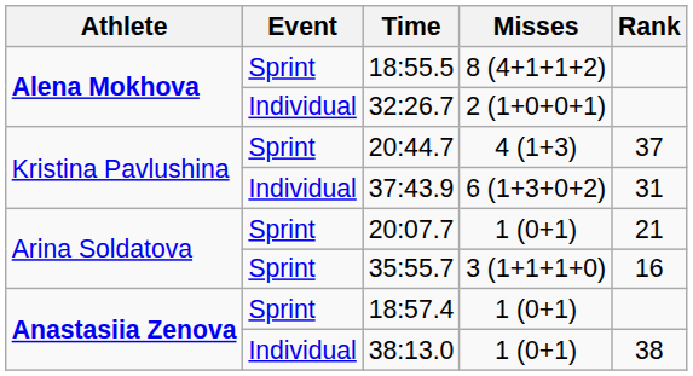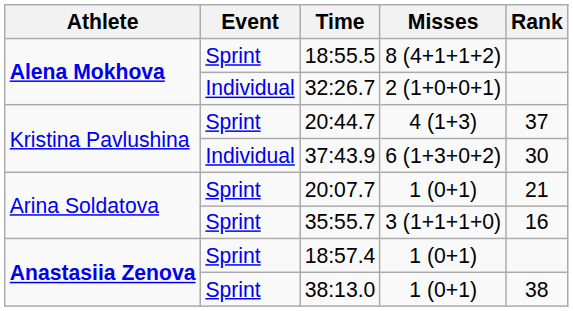 <table class="wikitable" style="font-size:90%; text-align:center;">
 <tr>
 <th>Athlete</th>
 <th>Event</th>
 <th>Time</th>
 <th>Misses</th>
 <th>Rank</th>
 </tr>
 <tr>
 <td rowspan=2 align=left><strong><a href='#'>Alena Mokhova</a></strong></td>
 <td align=left><a href='#'>Sprint</a></td>
 <td>18:55.5</td>
 <td>8 (4+1+1+2)</td>
 <td></td>
 </tr>
 <tr>
 <td align=left><a href='#'>Individual</a></td>
 <td>32:26.7</td>
 <td>2 (1+0+0+1)</td>
 <td></td>
 </tr>
 <tr>
 <td rowspan=2 align=left><a href='#'>Kristina Pavlushina</a></td>
 <td align=left><a href='#'>Sprint</a></td>
 <td>20:44.7</td>
 <td>4 (1+3)</td>
 <td>37</td>
 </tr>
 <tr>
 <td align=left><a href='#'>Individual</a></td>
 <td>37:43.9</td>
 <td>6 (1+3+0+2)</td>
-<td>31</td>
+<td>30</td>
 </tr>
 <tr>
 <td rowspan=2 align=left><a href='#'>Arina Soldatova</a></td>
 <td align=left><a href='#'>Sprint</a></td>
 <td>20:07.7</td>
 <td>1 (0+1)</td>
 <td>21</td>
 </tr>
 <tr>
 <td align=left><a href='#'>Sprint</a></td>
 <td>35:55.7</td>
 <td>3 (1+1+1+0)</td>
 <td>16</td>
 </tr>
 <tr>
 <td rowspan=2 align=left><strong><a href='#'>Anastasiia Zenova</a></strong></td>
 <td align=left><a href='#'>Sprint</a></td>
 <td>18:57.4</td>
 <td>1 (0+1)</td>
 <td></td>
 </tr>
 <tr>
-<td align=left><a href='#'>Individual</a></td>
+<td align=left><a href='#'>Sprint</a></td>
 <td>38:13.0</td>
 <td>1 (0+1)</td>
 <td>38</td>
 </tr>
 </table>
